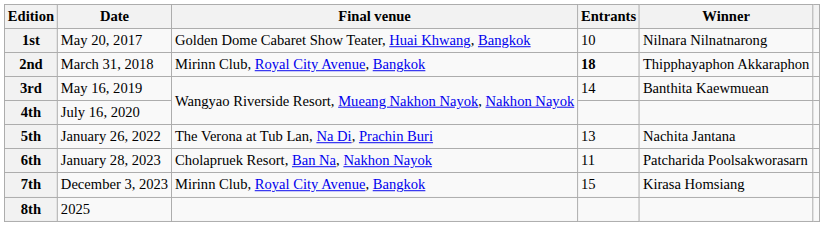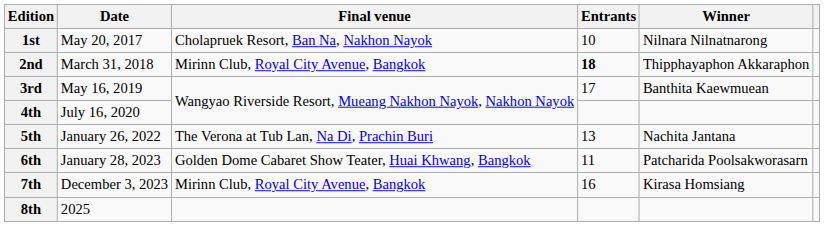 <table class="wikitable defaultcenter col2left col3left col5left" style="font-size:95%;">
 <tr>
 <th>Edition</th>
 <th>Date</th>
 <th>Final venue</th>
 <th>Entrants</th>
 <th>Winner</th>
 <th></th>
 </tr>
 <tr>
 <th>1st</th>
 <td>May 20, 2017</td>
-<td>Golden Dome Cabaret Show Teater, <a href='#'>Huai Khwang</a>, <a href='#'>Bangkok</a></td>
+<td>Cholapruek Resort, <a href='#'>Ban Na</a>, <a href='#'>Nakhon Nayok</a></td>
 <td>10</td>
 <td>Nilnara Nilnatnarong</td>
 <td></td>
 </tr>
 <tr>
 <th>2nd</th>
 <td>March 31, 2018</td>
 <td>Mirinn Club, <a href='#'>Royal City Avenue</a>, <a href='#'>Bangkok</a></td>
 <td><strong>18</strong></td>
 <td>Thipphayaphon Akkaraphon</td>
 <td></td>
 </tr>
 <tr>
 <th>3rd</th>
 <td>May 16, 2019</td>
 <td rowspan=2>Wangyao Riverside Resort, <a href='#'>Mueang Nakhon Nayok</a>, <a href='#'>Nakhon Nayok</a></td>
-<td>14</td>
+<td>17</td>
 <td>Banthita Kaewmuean</td>
 <td></td>
 </tr>
 <tr>
 <th>4th</th>
 <td>July 16, 2020</td>
 <td></td>
 <td></td>
 <td></td>
 </tr>
 <tr>
 <th>5th</th>
 <td>January 26, 2022</td>
 <td>The Verona at Tub Lan, <a href='#'>Na Di</a>, <a href='#'>Prachin Buri</a></td>
 <td>13</td>
 <td>Nachita Jantana</td>
 <td></td>
 </tr>
 <tr>
 <th>6th</th>
 <td>January 28, 2023</td>
-<td>Cholapruek Resort, <a href='#'>Ban Na</a>, <a href='#'>Nakhon Nayok</a></td>
+<td>Golden Dome Cabaret Show Teater, <a href='#'>Huai Khwang</a>, <a href='#'>Bangkok</a></td>
 <td>11</td>
 <td>Patcharida Poolsakworasarn</td>
 <td></td>
 </tr>
 <tr>
 <th>7th</th>
 <td>December 3, 2023</td>
 <td>Mirinn Club, <a href='#'>Royal City Avenue</a>, <a href='#'>Bangkok</a></td>
-<td>15</td>
+<td>16</td>
 <td>Kirasa Homsiang</td>
 <td></td>
 </tr>
 <tr>
 <th>8th</th>
 <td>2025</td>
 <td></td>
 <td></td>
 <td></td>
 <td></td>
 </tr>
 </table>
